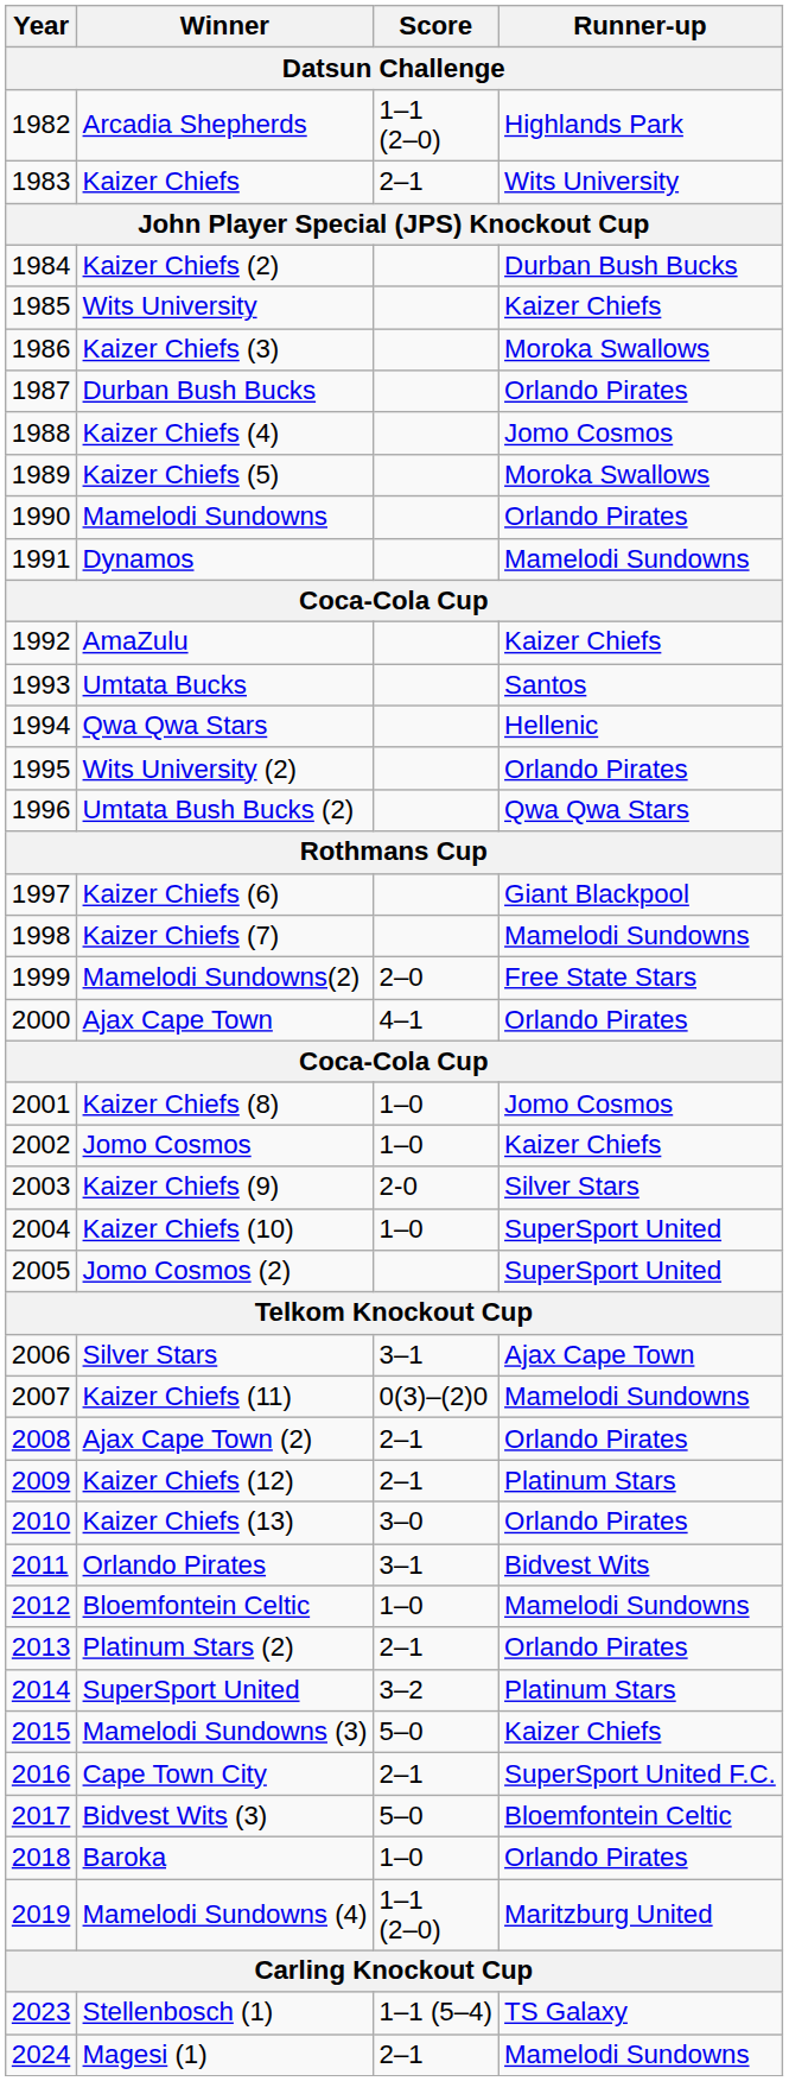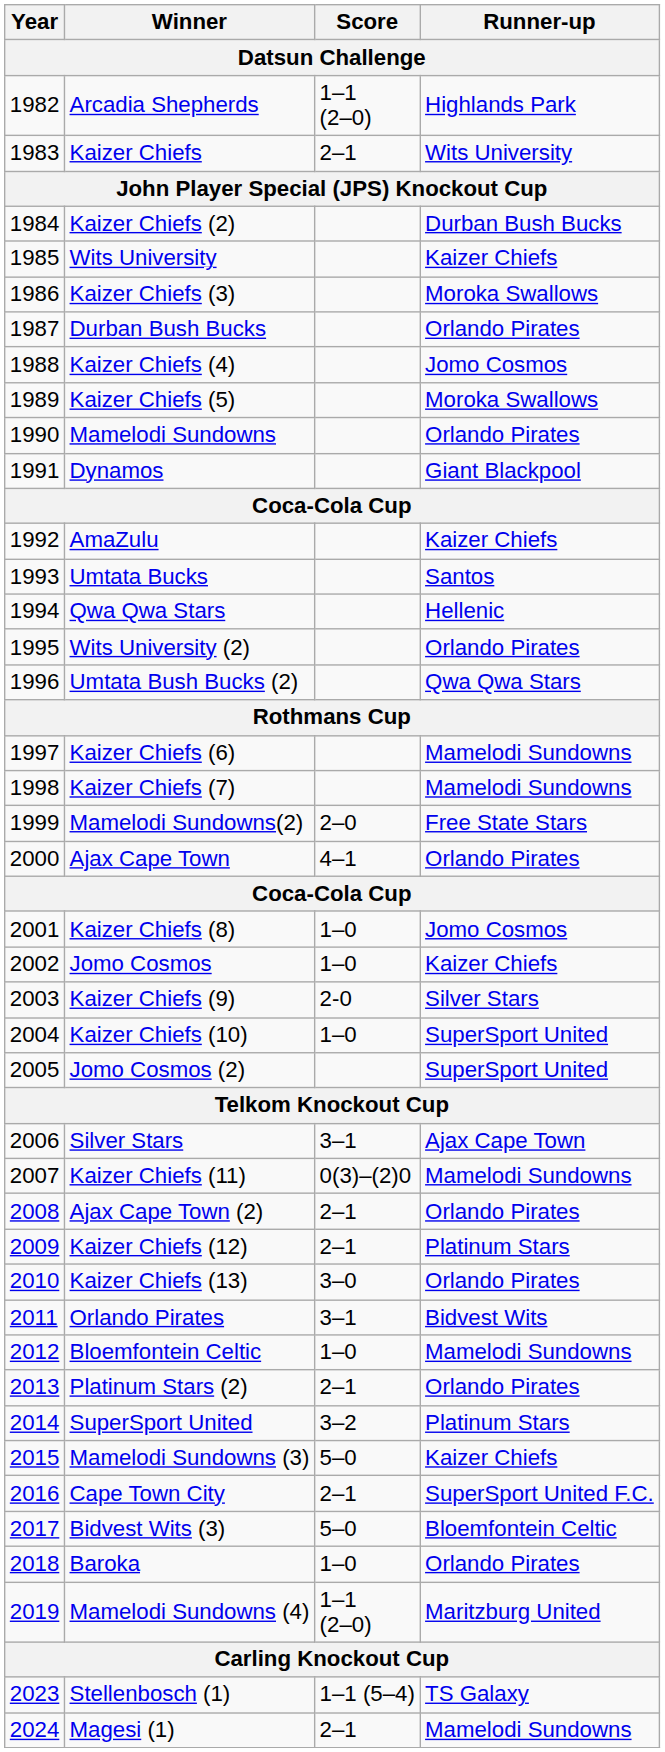 <table class="wikitable">
 <tr>
 <th>Year</th>
 <th>Winner</th>
 <th>Score</th>
 <th>Runner-up</th>
 </tr>
 <tr>
 <th colspan="4">Datsun Challenge</th>
 </tr>
 <tr>
 <td>1982</td>
 <td><a href='#'>Arcadia Shepherds</a></td>
 <td>1–1<br>(2–0)</td>
 <td><a href='#'>Highlands Park</a></td>
 </tr>
 <tr>
 <td>1983</td>
 <td><a href='#'>Kaizer Chiefs</a></td>
 <td>2–1</td>
 <td><a href='#'>Wits University</a></td>
 </tr>
 <tr>
 <th colspan="4">John Player Special (JPS) Knockout Cup</th>
 </tr>
 <tr>
 <td>1984</td>
 <td><a href='#'>Kaizer Chiefs</a> (2)</td>
 <td></td>
 <td><a href='#'>Durban Bush Bucks</a></td>
 </tr>
 <tr>
 <td>1985</td>
 <td><a href='#'>Wits University</a></td>
 <td></td>
 <td><a href='#'>Kaizer Chiefs</a></td>
 </tr>
 <tr>
 <td>1986</td>
 <td><a href='#'>Kaizer Chiefs</a> (3)</td>
 <td></td>
 <td><a href='#'>Moroka Swallows</a></td>
 </tr>
 <tr>
 <td>1987</td>
 <td><a href='#'>Durban Bush Bucks</a></td>
 <td></td>
 <td><a href='#'>Orlando Pirates</a></td>
 </tr>
 <tr>
 <td>1988</td>
 <td><a href='#'>Kaizer Chiefs</a> (4)</td>
 <td></td>
 <td><a href='#'>Jomo Cosmos</a></td>
 </tr>
 <tr>
 <td>1989</td>
 <td><a href='#'>Kaizer Chiefs</a> (5)</td>
 <td></td>
 <td><a href='#'>Moroka Swallows</a></td>
 </tr>
 <tr>
 <td>1990</td>
 <td><a href='#'>Mamelodi Sundowns</a></td>
 <td></td>
 <td><a href='#'>Orlando Pirates</a></td>
 </tr>
 <tr>
 <td>1991</td>
 <td><a href='#'>Dynamos</a></td>
 <td></td>
-<td><a href='#'>Mamelodi Sundowns</a></td>
+<td><a href='#'>Giant Blackpool</a></td>
 </tr>
 <tr>
 <th colspan="4">Coca-Cola Cup</th>
 </tr>
 <tr>
 <td>1992</td>
 <td><a href='#'>AmaZulu</a></td>
 <td></td>
 <td><a href='#'>Kaizer Chiefs</a></td>
 </tr>
 <tr>
 <td>1993</td>
 <td><a href='#'>Umtata Bucks</a></td>
 <td></td>
 <td><a href='#'>Santos</a></td>
 </tr>
 <tr>
 <td>1994</td>
 <td><a href='#'>Qwa Qwa Stars</a></td>
 <td></td>
 <td><a href='#'>Hellenic</a></td>
 </tr>
 <tr>
 <td>1995</td>
 <td><a href='#'>Wits University</a> (2)</td>
 <td></td>
 <td><a href='#'>Orlando Pirates</a></td>
 </tr>
 <tr>
 <td>1996</td>
 <td><a href='#'>Umtata Bush Bucks</a> (2)</td>
 <td></td>
 <td><a href='#'>Qwa Qwa Stars</a></td>
 </tr>
 <tr>
 <th colspan="4">Rothmans Cup</th>
 </tr>
 <tr>
 <td>1997</td>
 <td><a href='#'>Kaizer Chiefs</a> (6)</td>
 <td></td>
-<td><a href='#'>Giant Blackpool</a></td>
+<td><a href='#'>Mamelodi Sundowns</a></td>
 </tr>
 <tr>
 <td>1998</td>
 <td><a href='#'>Kaizer Chiefs</a> (7)</td>
 <td></td>
 <td><a href='#'>Mamelodi Sundowns</a></td>
 </tr>
 <tr>
 <td>1999</td>
 <td><a href='#'>Mamelodi Sundowns</a>(2)</td>
 <td>2–0</td>
 <td><a href='#'>Free State Stars</a></td>
 </tr>
 <tr>
 <td>2000</td>
 <td><a href='#'>Ajax Cape Town</a></td>
 <td>4–1</td>
 <td><a href='#'>Orlando Pirates</a></td>
 </tr>
 <tr>
 <th colspan="4">Coca-Cola Cup</th>
 </tr>
 <tr>
 <td>2001</td>
 <td><a href='#'>Kaizer Chiefs</a> (8)</td>
 <td>1–0</td>
 <td><a href='#'>Jomo Cosmos</a></td>
 </tr>
 <tr>
 <td>2002</td>
 <td><a href='#'>Jomo Cosmos</a></td>
 <td>1–0</td>
 <td><a href='#'>Kaizer Chiefs</a></td>
 </tr>
 <tr>
 <td>2003</td>
 <td><a href='#'>Kaizer Chiefs</a> (9)</td>
 <td>2-0</td>
 <td><a href='#'>Silver Stars</a></td>
 </tr>
 <tr>
 <td>2004</td>
 <td><a href='#'>Kaizer Chiefs</a> (10)</td>
 <td>1–0</td>
 <td><a href='#'>SuperSport United</a></td>
 </tr>
 <tr>
 <td>2005</td>
 <td><a href='#'>Jomo Cosmos</a> (2)</td>
 <td></td>
 <td><a href='#'>SuperSport United</a></td>
 </tr>
 <tr>
 <th colspan="4">Telkom Knockout Cup</th>
 </tr>
 <tr>
 <td>2006</td>
 <td><a href='#'>Silver Stars</a></td>
 <td>3–1</td>
 <td><a href='#'>Ajax Cape Town</a></td>
 </tr>
 <tr>
 <td>2007</td>
 <td><a href='#'>Kaizer Chiefs</a> (11)</td>
 <td>0(3)–(2)0</td>
 <td><a href='#'>Mamelodi Sundowns</a></td>
 </tr>
 <tr>
 <td><a href='#'>2008</a></td>
 <td><a href='#'>Ajax Cape Town</a> (2)</td>
 <td>2–1</td>
 <td><a href='#'>Orlando Pirates</a></td>
 </tr>
 <tr>
 <td><a href='#'>2009</a></td>
 <td><a href='#'>Kaizer Chiefs</a> (12)</td>
 <td>2–1</td>
 <td><a href='#'>Platinum Stars</a></td>
 </tr>
 <tr>
 <td><a href='#'>2010</a></td>
 <td><a href='#'>Kaizer Chiefs</a> (13)</td>
 <td>3–0</td>
 <td><a href='#'>Orlando Pirates</a></td>
 </tr>
 <tr>
 <td><a href='#'>2011</a></td>
 <td><a href='#'>Orlando Pirates</a></td>
 <td>3–1</td>
 <td><a href='#'>Bidvest Wits</a></td>
 </tr>
 <tr>
 <td><a href='#'>2012</a></td>
 <td><a href='#'>Bloemfontein Celtic</a></td>
 <td>1–0</td>
 <td><a href='#'>Mamelodi Sundowns</a></td>
 </tr>
 <tr>
 <td><a href='#'>2013</a></td>
 <td><a href='#'>Platinum Stars</a> (2)</td>
 <td>2–1</td>
 <td><a href='#'>Orlando Pirates</a></td>
 </tr>
 <tr>
 <td><a href='#'>2014</a></td>
 <td><a href='#'>SuperSport United</a></td>
 <td>3–2</td>
 <td><a href='#'>Platinum Stars</a></td>
 </tr>
 <tr>
 <td><a href='#'>2015</a></td>
 <td><a href='#'>Mamelodi Sundowns</a> (3)</td>
 <td>5–0</td>
 <td><a href='#'>Kaizer Chiefs</a></td>
 </tr>
 <tr>
 <td><a href='#'>2016</a></td>
 <td><a href='#'>Cape Town City</a></td>
 <td>2–1</td>
 <td><a href='#'>SuperSport United F.C.</a></td>
 </tr>
 <tr>
 <td><a href='#'>2017</a></td>
 <td><a href='#'>Bidvest Wits</a> (3)</td>
 <td>5–0</td>
 <td><a href='#'>Bloemfontein Celtic</a></td>
 </tr>
 <tr>
 <td><a href='#'>2018</a></td>
 <td><a href='#'>Baroka</a></td>
 <td>1–0</td>
 <td><a href='#'>Orlando Pirates</a></td>
 </tr>
 <tr>
 <td><a href='#'>2019</a></td>
 <td><a href='#'>Mamelodi Sundowns</a> (4)</td>
 <td>1–1<br>(2–0)</td>
 <td><a href='#'>Maritzburg United</a></td>
 </tr>
 <tr>
 <th colspan="4">Carling Knockout Cup</th>
 </tr>
 <tr>
 <td><a href='#'>2023</a></td>
 <td><a href='#'>Stellenbosch</a> (1)</td>
 <td>1–1 (5–4)</td>
 <td><a href='#'>TS Galaxy</a></td>
 </tr>
 <tr>
 <td><a href='#'>2024</a></td>
 <td><a href='#'>Magesi</a> (1)</td>
 <td>2–1</td>
 <td><a href='#'>Mamelodi Sundowns</a></td>
 </tr>
 <tr>
 </tr>
 </table>
